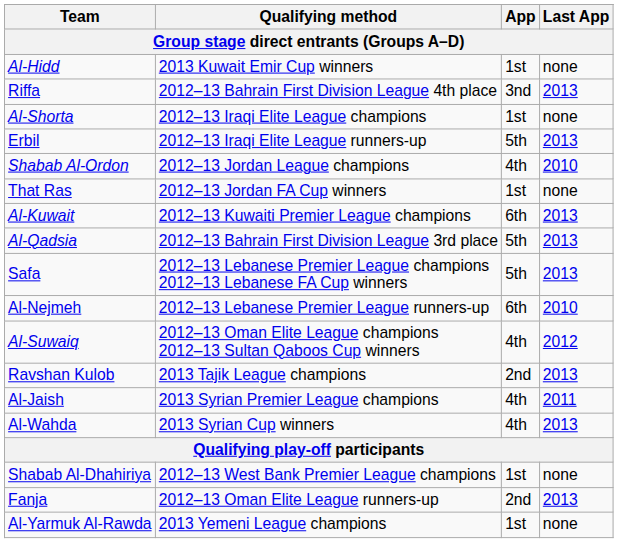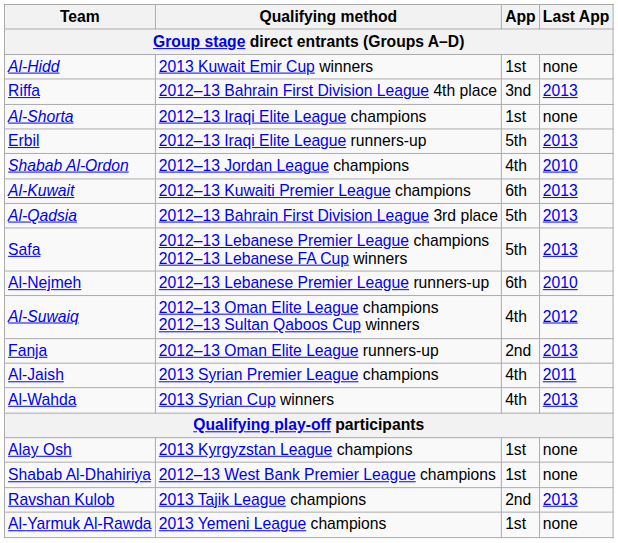 <table class="wikitable">
 <tr>
 </tr>
 <tr>
 <th>Team</th>
 <th>Qualifying method</th>
 <th>App</th>
 <th>Last App</th>
 </tr>
 <tr>
 <th colspan=4><a href='#'>Group stage</a> direct entrants (Groups A–D)</th>
 </tr>
 <tr>
 <td> <em><a href='#'>Al-Hidd</a></em></td>
 <td><a href='#'>2013 Kuwait Emir Cup</a> winners</td>
 <td>1st</td>
 <td>none</td>
 </tr>
 <tr>
 <td> <a href='#'>Riffa</a></td>
 <td><a href='#'>2012–13 Bahrain First Division League</a> 4th place</td>
 <td>3nd</td>
 <td><a href='#'>2013</a></td>
 </tr>
 <tr>
 <td> <em><a href='#'>Al-Shorta</a></em></td>
 <td><a href='#'>2012–13 Iraqi Elite League</a> champions</td>
 <td>1st</td>
 <td>none</td>
 </tr>
 <tr>
 <td> <a href='#'>Erbil</a></td>
 <td><a href='#'>2012–13 Iraqi Elite League</a> runners-up</td>
 <td>5th</td>
 <td><a href='#'>2013</a></td>
 </tr>
 <tr>
 <td> <em><a href='#'>Shabab Al-Ordon</a></em></td>
 <td><a href='#'>2012–13 Jordan League</a> champions</td>
 <td>4th</td>
 <td><a href='#'>2010</a></td>
 </tr>
 <tr>
-<td> <a href='#'>That Ras</a></td>
-<td><a href='#'>2012–13 Jordan FA Cup</a> winners</td>
-<td>1st</td>
-<td>none</td>
-</tr>
-<tr>
 <td> <em><a href='#'>Al-Kuwait</a></em></td>
 <td><a href='#'>2012–13 Kuwaiti Premier League</a> champions</td>
 <td>6th</td>
 <td><a href='#'>2013</a></td>
 </tr>
 <tr>
 <td> <em><a href='#'>Al-Qadsia</a></em></td>
 <td><a href='#'>2012–13 Bahrain First Division League</a> 3rd place</td>
 <td>5th</td>
 <td><a href='#'>2013</a></td>
 </tr>
 <tr>
 <td> <a href='#'>Safa</a></td>
 <td><a href='#'>2012–13 Lebanese Premier League</a> champions<br><a href='#'>2012–13 Lebanese FA Cup</a> winners</td>
 <td>5th</td>
 <td><a href='#'>2013</a></td>
 </tr>
 <tr>
 <td> <a href='#'>Al-Nejmeh</a></td>
 <td><a href='#'>2012–13 Lebanese Premier League</a> runners-up</td>
 <td>6th</td>
 <td><a href='#'>2010</a></td>
 </tr>
 <tr>
 <td> <em><a href='#'>Al-Suwaiq</a></em></td>
 <td><a href='#'>2012–13 Oman Elite League</a> champions<br><a href='#'>2012–13 Sultan Qaboos Cup</a> winners</td>
 <td>4th</td>
 <td><a href='#'>2012</a></td>
 </tr>
 <tr>
-<td> <a href='#'>Ravshan Kulob</a></td>
-<td><a href='#'>2013 Tajik League</a> champions</td>
+<td> <a href='#'>Fanja</a></td>
+<td><a href='#'>2012–13 Oman Elite League</a> runners-up</td>
 <td>2nd</td>
 <td><a href='#'>2013</a></td>
 </tr>
 <tr>
 <td> <a href='#'>Al-Jaish</a></td>
 <td><a href='#'>2013 Syrian Premier League</a> champions</td>
 <td>4th</td>
 <td><a href='#'>2011</a></td>
 </tr>
 <tr>
 <td> <a href='#'>Al-Wahda</a></td>
 <td><a href='#'>2013 Syrian Cup</a> winners</td>
 <td>4th</td>
 <td><a href='#'>2013</a></td>
 </tr>
 <tr>
 <th colspan=4><a href='#'>Qualifying play-off</a> participants</th>
 </tr>
 <tr>
+<td> <a href='#'>Alay Osh</a></td>
+<td><a href='#'>2013 Kyrgyzstan League</a> champions</td>
+<td>1st</td>
+<td>none</td>
+</tr>
+<tr>
 <td> <a href='#'>Shabab Al-Dhahiriya</a></td>
 <td><a href='#'>2012–13 West Bank Premier League</a> champions</td>
 <td>1st</td>
 <td>none</td>
 </tr>
 <tr>
-<td> <a href='#'>Fanja</a></td>
-<td><a href='#'>2012–13 Oman Elite League</a> runners-up</td>
+<td> <a href='#'>Ravshan Kulob</a></td>
+<td><a href='#'>2013 Tajik League</a> champions</td>
 <td>2nd</td>
 <td><a href='#'>2013</a></td>
 </tr>
 <tr>
 <td> <a href='#'>Al-Yarmuk Al-Rawda</a></td>
 <td><a href='#'>2013 Yemeni League</a> champions</td>
 <td>1st</td>
 <td>none</td>
 </tr>
 </table>
